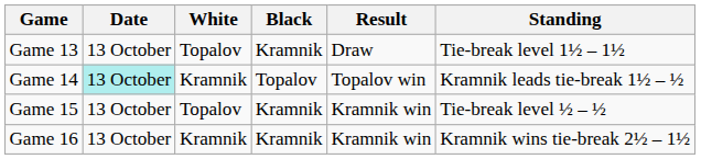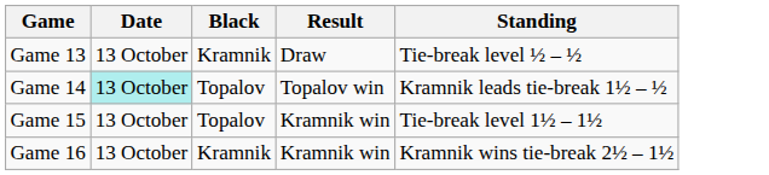 <table class="wikitable">
 <tr>
 <th>Game</th>
 <th>Date</th>
-<th>White</th>
 <th>Black</th>
 <th>Result</th>
 <th>Standing</th>
 </tr>
 <tr>
 <td>Game 13</td>
 <td>13 October</td>
-<td>Topalov</td>
 <td>Kramnik</td>
 <td>Draw</td>
-<td>Tie-break level 1½ – 1½</td>
+<td>Tie-break level ½ – ½</td>
 </tr>
 <tr>
 <td>Game 14</td>
 <td style="background: paleturquoise;">13 October</td>
-<td>Kramnik</td>
 <td>Topalov</td>
 <td>Topalov win</td>
 <td>Kramnik leads tie-break 1½ – ½</td>
 </tr>
 <tr>
 <td>Game 15</td>
 <td>13 October</td>
 <td>Topalov</td>
-<td>Kramnik</td>
 <td>Kramnik win</td>
-<td>Tie-break level ½ – ½</td>
+<td>Tie-break level 1½ – 1½</td>
 </tr>
 <tr>
 <td>Game 16</td>
 <td>13 October</td>
 <td>Kramnik</td>
-<td>Kramnik</td>
 <td>Kramnik win</td>
 <td>Kramnik wins tie-break 2½ – 1½</td>
 </tr>
 </table>
